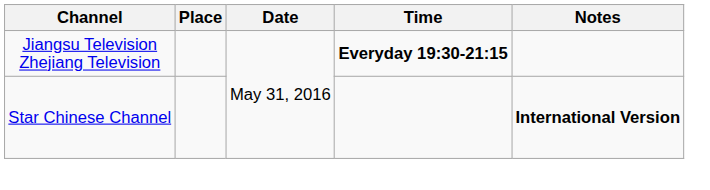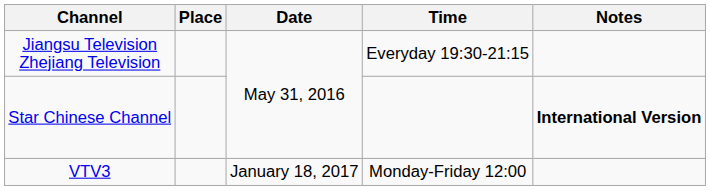 <table class="wikitable" style="text-align:center">
 <tr>
 <th>Channel</th>
 <th>Place</th>
 <th>Date</th>
 <th>Time</th>
 <th>Notes</th>
 </tr>
 <tr>
 <td><a href='#'>Jiangsu Television</a><br><a href='#'>Zhejiang Television</a></td>
 <td></td>
 <td rowspan="2">May 31, 2016</td>
-<td><strong>Everyday 19:30-21:15</strong></td>
+<td>Everyday 19:30-21:15</td>
 <td></td>
 </tr>
 <tr>
 <td><a href='#'>Star Chinese Channel</a></td>
 <td><br><br><br><br></td>
 <td></td>
 <td><strong>International Version</strong></td>
 </tr>
+<tr>
+<td><a href='#'>VTV3</a></td>
+<td></td>
+<td>January 18, 2017</td>
+<td>Monday-Friday 12:00</td>
+<td></td>
+</tr>
 </table>
